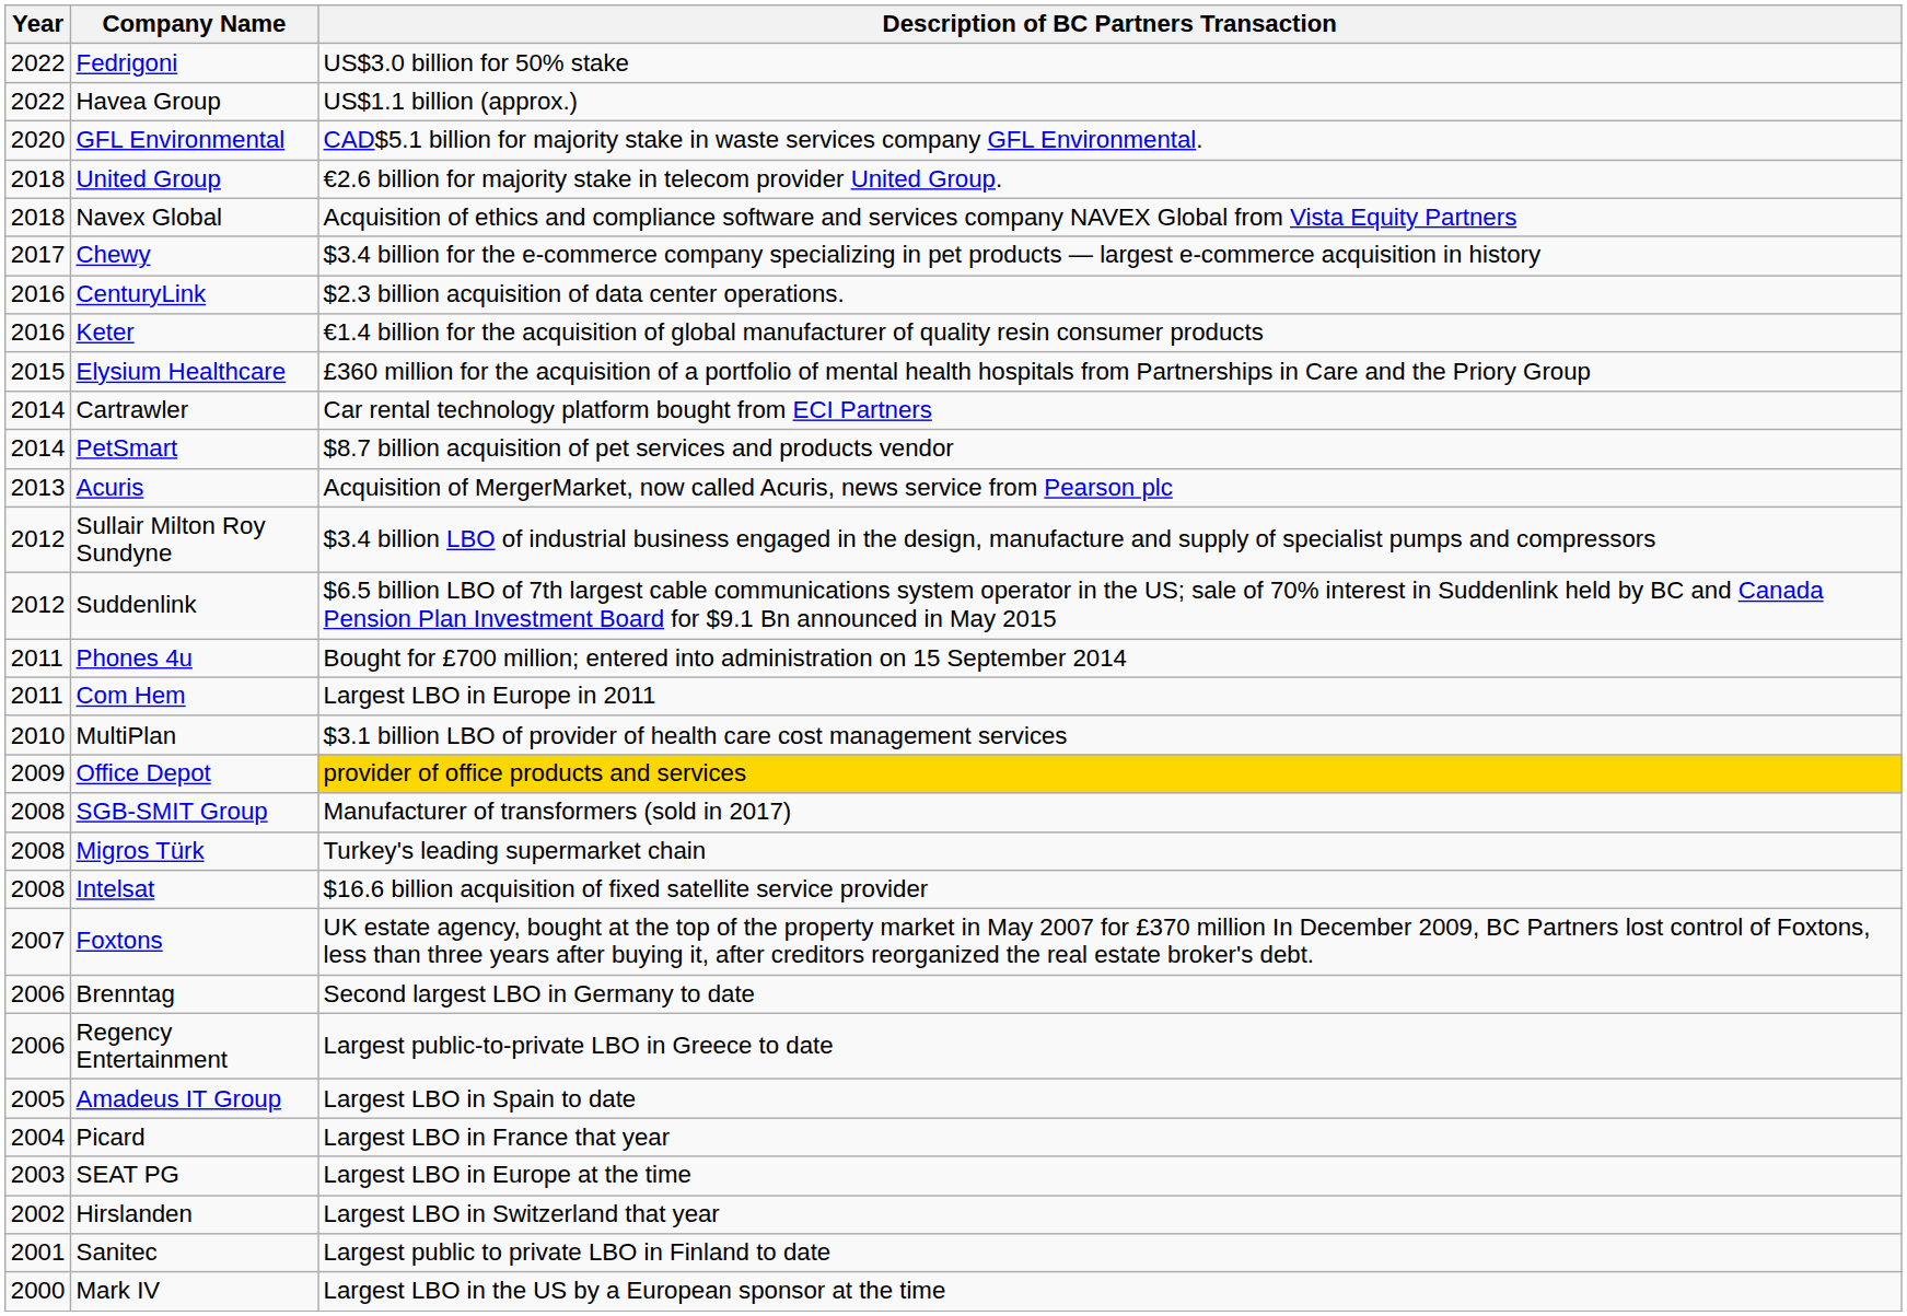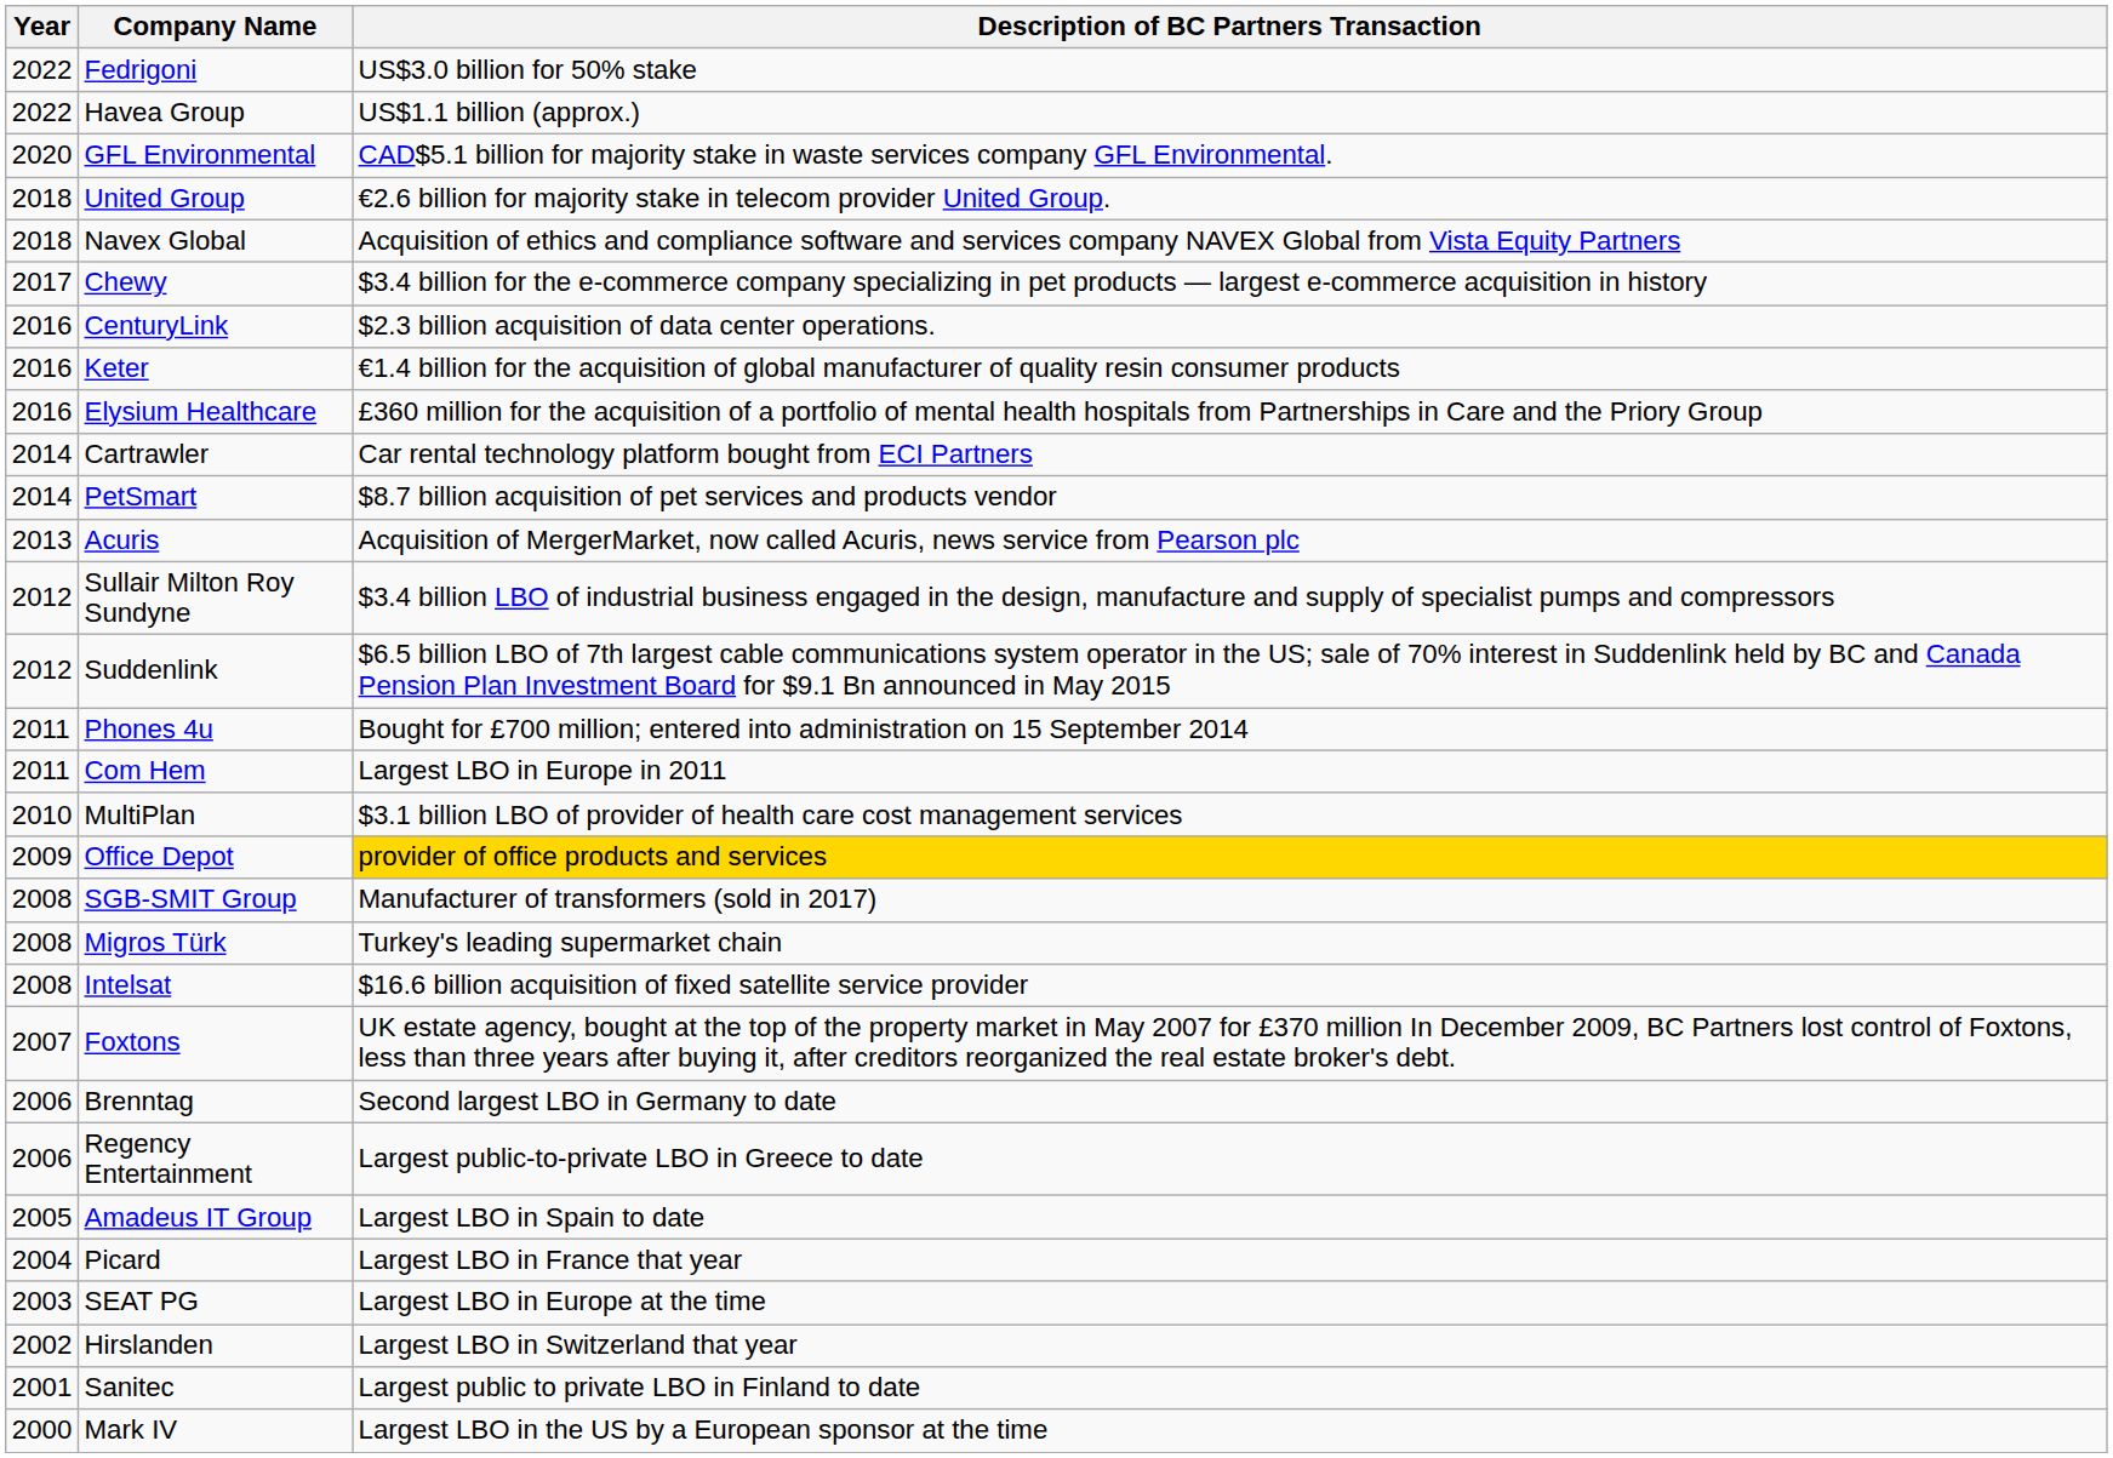 <table class="wikitable">
 <tr>
 <th>Year</th>
 <th>Company Name</th>
 <th>Description of BC Partners Transaction</th>
 </tr>
 <tr>
 <td>2022</td>
 <td><a href='#'>Fedrigoni</a></td>
 <td>US$3.0 billion for 50% stake </td>
 </tr>
 <tr>
 <td>2022</td>
 <td>Havea Group</td>
 <td>US$1.1 billion (approx.)</td>
 </tr>
 <tr>
 <td>2020</td>
 <td><a href='#'>GFL Environmental</a></td>
 <td><a href='#'>CAD</a>$5.1 billion for majority stake in waste services company <a href='#'>GFL Environmental</a>.</td>
 </tr>
 <tr>
 <td>2018</td>
 <td><a href='#'>United Group</a></td>
 <td>€2.6 billion for majority stake in telecom provider <a href='#'>United Group</a>.</td>
 </tr>
 <tr>
 <td>2018</td>
 <td>Navex Global</td>
 <td>Acquisition of ethics and compliance software and services company NAVEX Global from <a href='#'>Vista Equity Partners</a></td>
 </tr>
 <tr>
 <td>2017</td>
 <td><a href='#'>Chewy</a></td>
 <td>$3.4 billion for the e-commerce company specializing in pet products — largest e-commerce acquisition in history </td>
 </tr>
 <tr>
 <td>2016</td>
 <td><a href='#'>CenturyLink</a></td>
 <td>$2.3 billion acquisition of data center operations.</td>
 </tr>
 <tr>
 <td>2016</td>
 <td><a href='#'>Keter</a></td>
 <td>€1.4 billion for the acquisition of global manufacturer of quality resin consumer products</td>
 </tr>
 <tr>
-<td>2015</td>
+<td>2016</td>
 <td><a href='#'>Elysium Healthcare</a></td>
 <td>£360 million for the acquisition of a portfolio of mental health hospitals from Partnerships in Care and the Priory Group</td>
 </tr>
 <tr>
 <td>2014</td>
 <td>Cartrawler</td>
 <td>Car rental technology platform bought from <a href='#'>ECI Partners</a></td>
 </tr>
 <tr>
 <td>2014</td>
 <td><a href='#'>PetSmart</a></td>
 <td>$8.7 billion acquisition of pet services and products vendor</td>
 </tr>
 <tr>
 <td>2013</td>
 <td><a href='#'>Acuris</a></td>
 <td>Acquisition of MergerMarket, now called Acuris, news service from <a href='#'>Pearson plc</a></td>
 </tr>
 <tr>
 <td>2012</td>
 <td>Sullair Milton Roy Sundyne</td>
 <td>$3.4 billion <a href='#'>LBO</a> of industrial business engaged in the design, manufacture and supply of specialist pumps and compressors</td>
 </tr>
 <tr>
 <td>2012</td>
 <td>Suddenlink</td>
 <td>$6.5 billion LBO of 7th largest cable communications system operator in the US; sale of 70% interest in Suddenlink held by BC and <a href='#'>Canada Pension Plan Investment Board</a> for $9.1 Bn announced in May 2015</td>
 </tr>
 <tr>
 <td>2011</td>
 <td><a href='#'>Phones 4u</a></td>
 <td>Bought for £700 million; entered into administration on 15 September 2014</td>
 </tr>
 <tr>
 <td>2011</td>
 <td><a href='#'>Com Hem</a></td>
 <td>Largest LBO in Europe in 2011</td>
 </tr>
 <tr>
 <td>2010</td>
 <td>MultiPlan</td>
 <td>$3.1 billion LBO of provider of health care cost management services</td>
 </tr>
 <tr>
 <td>2009</td>
 <td><a href='#'>Office Depot</a></td>
 <td style="background: gold;">provider of office products and services</td>
 </tr>
 <tr>
 <td>2008</td>
 <td><a href='#'>SGB-SMIT Group</a></td>
 <td>Manufacturer of transformers (sold in 2017)</td>
 </tr>
 <tr>
 <td>2008</td>
 <td><a href='#'>Migros Türk</a></td>
 <td>Turkey's leading supermarket chain</td>
 </tr>
 <tr>
 <td>2008</td>
 <td><a href='#'>Intelsat</a></td>
 <td>$16.6 billion acquisition of fixed satellite service provider</td>
 </tr>
 <tr>
 <td>2007</td>
 <td><a href='#'>Foxtons</a></td>
 <td>UK estate agency, bought at the top of the property market in May 2007 for £370 million  In December 2009, BC Partners lost control of Foxtons, less than three years after buying it, after creditors reorganized the real estate broker's debt.</td>
 </tr>
 <tr>
 <td>2006</td>
 <td>Brenntag</td>
 <td>Second largest LBO in Germany to date</td>
 </tr>
 <tr>
 <td>2006</td>
 <td>Regency Entertainment</td>
 <td>Largest public-to-private LBO in Greece to date</td>
 </tr>
 <tr>
 <td>2005</td>
 <td><a href='#'>Amadeus IT Group</a></td>
 <td>Largest LBO in Spain to date</td>
 </tr>
 <tr>
 <td>2004</td>
 <td>Picard</td>
 <td>Largest LBO in France that year</td>
 </tr>
 <tr>
 <td>2003</td>
 <td>SEAT PG</td>
 <td>Largest LBO in Europe at the time</td>
 </tr>
 <tr>
 <td>2002</td>
 <td>Hirslanden</td>
 <td>Largest LBO in Switzerland that year</td>
 </tr>
 <tr>
 <td>2001</td>
 <td>Sanitec</td>
 <td>Largest public to private LBO in Finland to date</td>
 </tr>
 <tr>
 <td>2000</td>
 <td>Mark IV</td>
 <td>Largest LBO in the US by a European sponsor at the time</td>
 </tr>
 </table>
